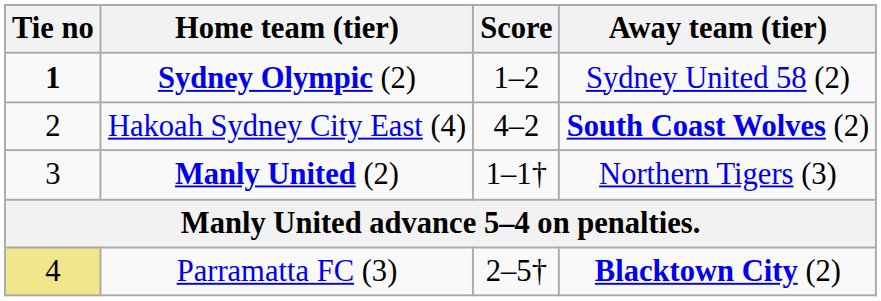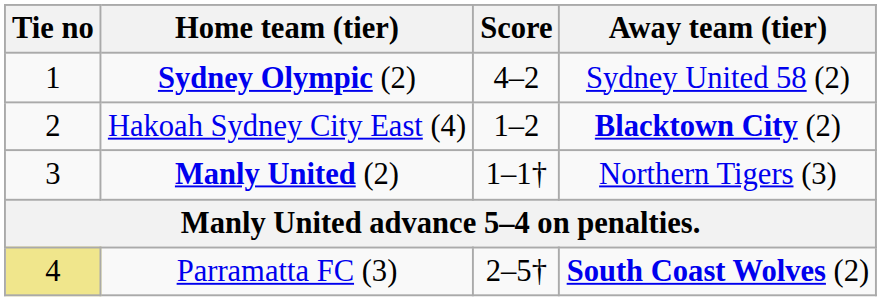 <table class="wikitable" style="text-align:center">
 <tr>
 <th>Tie no</th>
 <th>Home team (tier)</th>
 <th>Score</th>
 <th>Away team (tier)</th>
 </tr>
 <tr>
-<td><strong>1</strong></td>
+<td>1</td>
 <td><strong><a href='#'>Sydney Olympic</a></strong> (2)</td>
-<td>1–2</td>
+<td>4–2</td>
 <td><a href='#'>Sydney United 58</a> (2)</td>
 </tr>
 <tr>
 <td>2</td>
 <td><a href='#'>Hakoah Sydney City East</a> (4)</td>
-<td>4–2</td>
-<td><strong><a href='#'>South Coast Wolves</a></strong> (2)</td>
+<td>1–2</td>
+<td><strong><a href='#'>Blacktown City</a></strong> (2)</td>
 </tr>
 <tr>
 <td>3</td>
 <td><strong><a href='#'>Manly United</a></strong> (2)</td>
 <td>1–1†</td>
 <td><a href='#'>Northern Tigers</a> (3)</td>
 </tr>
 <tr>
 <th colspan=6>Manly United advance 5–4 on penalties.</th>
 </tr>
 <tr>
 <td style="background: khaki;">4</td>
 <td><a href='#'>Parramatta FC</a> (3)</td>
 <td>2–5†</td>
-<td><strong><a href='#'>Blacktown City</a></strong> (2)</td>
+<td><strong><a href='#'>South Coast Wolves</a></strong> (2)</td>
 </tr>
 </table>
